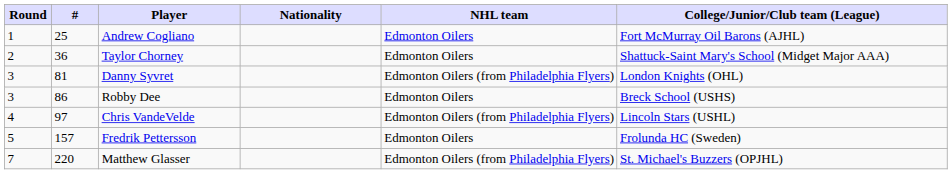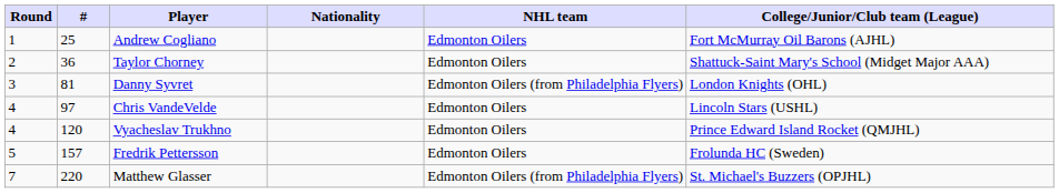 <table class="wikitable">
 <tr style="text-align:center;">
 <th style="background:#ddf; width:5.0%;">Round</th>
 <th style="background:#ddf; width:5.0%;">#</th>
 <th style="background:#ddf; width:15.0%;">Player</th>
 <th style="background:#ddf; width:15.0%;">Nationality</th>
 <th style="background:#ddf; width:25.0%;">NHL team</th>
 <th style="background:#ddf; width:55.0%;">College/Junior/Club team (League)</th>
 </tr>
 <tr>
 <td>1</td>
 <td>25</td>
 <td><a href='#'>Andrew Cogliano</a></td>
 <td></td>
 <td><a href='#'>Edmonton Oilers</a></td>
 <td><a href='#'>Fort McMurray Oil Barons</a> (AJHL)</td>
 </tr>
 <tr>
 <td>2</td>
 <td>36</td>
 <td><a href='#'>Taylor Chorney</a></td>
 <td></td>
 <td>Edmonton Oilers</td>
 <td><a href='#'>Shattuck-Saint Mary's School</a> (Midget Major AAA)</td>
 </tr>
 <tr>
 <td>3</td>
 <td>81</td>
 <td><a href='#'>Danny Syvret</a></td>
 <td></td>
 <td>Edmonton Oilers (from <a href='#'>Philadelphia Flyers</a>)</td>
 <td><a href='#'>London Knights</a> (OHL)</td>
 </tr>
 <tr>
-<td>3</td>
-<td>86</td>
-<td>Robby Dee</td>
-<td></td>
-<td>Edmonton Oilers</td>
-<td><a href='#'>Breck School</a> (USHS)</td>
-</tr>
-<tr>
 <td>4</td>
 <td>97</td>
 <td><a href='#'>Chris VandeVelde</a></td>
 <td></td>
-<td>Edmonton Oilers (from <a href='#'>Philadelphia Flyers</a>)</td>
+<td>Edmonton Oilers</td>
 <td><a href='#'>Lincoln Stars</a> (USHL)</td>
+</tr>
+<tr>
+<td>4</td>
+<td>120</td>
+<td><a href='#'>Vyacheslav Trukhno</a></td>
+<td></td>
+<td>Edmonton Oilers</td>
+<td><a href='#'>Prince Edward Island Rocket</a> (QMJHL)</td>
 </tr>
 <tr>
 <td>5</td>
 <td>157</td>
 <td><a href='#'>Fredrik Pettersson</a></td>
 <td></td>
 <td>Edmonton Oilers</td>
 <td><a href='#'>Frolunda HC</a> (Sweden)</td>
 </tr>
 <tr>
 <td>7</td>
 <td>220</td>
 <td>Matthew Glasser</td>
 <td></td>
 <td>Edmonton Oilers (from <a href='#'>Philadelphia Flyers</a>)</td>
 <td><a href='#'>St. Michael's Buzzers</a> (OPJHL)</td>
 </tr>
 </table>
